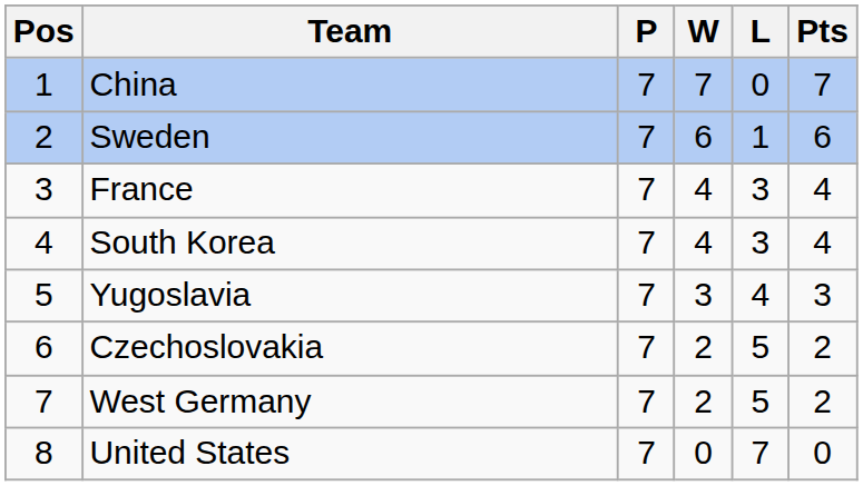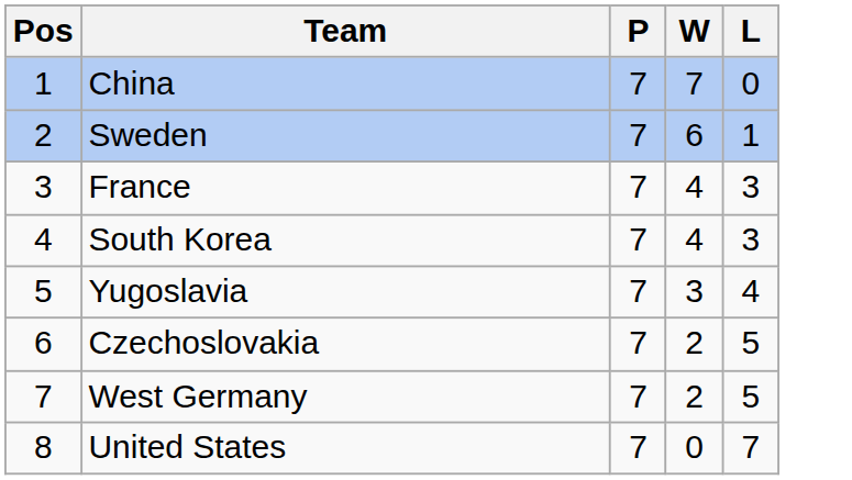 <table class="wikitable" style="font-size: 100%">
 <tr>
 <th width=15>Pos</th>
 <th width=250>Team</th>
 <th width=20>P</th>
 <th width=20>W</th>
 <th width=20>L</th>
-<th width=20>Pts</th>
 </tr>
 <tr align=center style="background: #b2ccf4;">
 <td>1</td>
 <td align="left"> China</td>
 <td>7</td>
 <td>7</td>
 <td>0</td>
-<td>7</td>
 </tr>
 <tr align=center style="background: #b2ccf4;">
 <td>2</td>
 <td align="left"> Sweden</td>
 <td>7</td>
 <td>6</td>
 <td>1</td>
-<td>6</td>
 </tr>
 <tr align=center>
 <td>3</td>
 <td align="left"> France</td>
 <td>7</td>
 <td>4</td>
 <td>3</td>
-<td>4</td>
 </tr>
 <tr align=center>
 <td>4</td>
 <td align="left"> South Korea</td>
 <td>7</td>
 <td>4</td>
 <td>3</td>
-<td>4</td>
 </tr>
 <tr align=center>
 <td>5</td>
 <td align="left"> Yugoslavia</td>
 <td>7</td>
 <td>3</td>
 <td>4</td>
-<td>3</td>
 </tr>
 <tr align=center>
 <td>6</td>
 <td align="left"> Czechoslovakia</td>
 <td>7</td>
 <td>2</td>
 <td>5</td>
-<td>2</td>
 </tr>
 <tr align=center>
 <td>7</td>
 <td align="left"> West Germany</td>
 <td>7</td>
 <td>2</td>
 <td>5</td>
-<td>2</td>
 </tr>
 <tr align=center>
 <td>8</td>
 <td align="left"> United States</td>
 <td>7</td>
 <td>0</td>
 <td>7</td>
-<td>0</td>
 </tr>
 </table>
